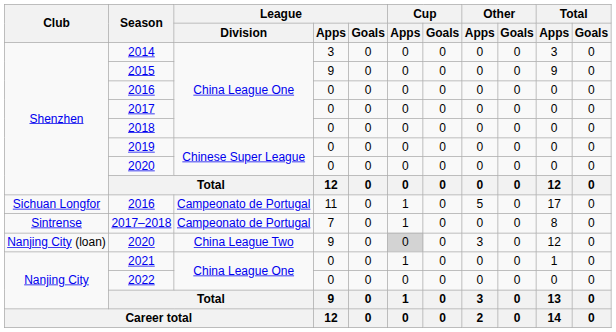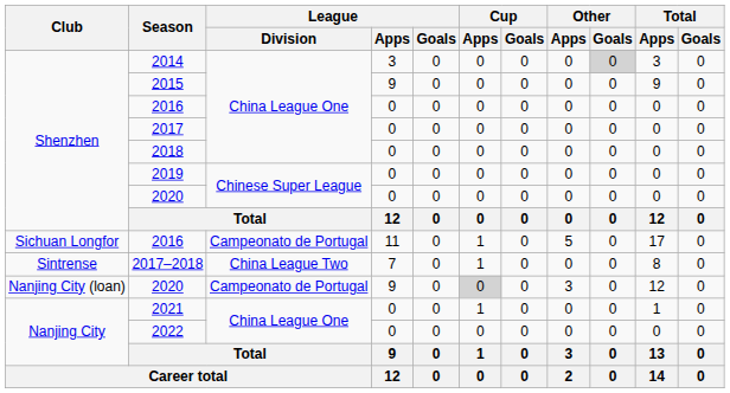 <table class="wikitable" style="text-align: center">
 <tr>
 <th rowspan="2">Club</th>
 <th rowspan="2">Season</th>
 <th colspan="3">League</th>
 <th colspan="2">Cup</th>
 <th colspan="2">Other</th>
 <th colspan="2">Total</th>
 </tr>
 <tr>
 <th>Division</th>
 <th>Apps</th>
 <th>Goals</th>
 <th>Apps</th>
 <th>Goals</th>
 <th>Apps</th>
 <th>Goals</th>
 <th>Apps</th>
 <th>Goals</th>
 </tr>
 <tr>
 <td rowspan="8"><a href='#'>Shenzhen</a></td>
 <td><a href='#'>2014</a></td>
 <td rowspan="5"><a href='#'>China League One</a></td>
 <td>3</td>
 <td>0</td>
 <td>0</td>
 <td>0</td>
 <td>0</td>
-<td>0</td>
+<td style="background: lightgrey;">0</td>
 <td>3</td>
 <td>0</td>
 </tr>
 <tr>
 <td><a href='#'>2015</a></td>
 <td>9</td>
 <td>0</td>
 <td>0</td>
 <td>0</td>
 <td>0</td>
 <td>0</td>
 <td>9</td>
 <td>0</td>
 </tr>
 <tr>
 <td><a href='#'>2016</a></td>
 <td>0</td>
 <td>0</td>
 <td>0</td>
 <td>0</td>
 <td>0</td>
 <td>0</td>
 <td>0</td>
 <td>0</td>
 </tr>
 <tr>
 <td><a href='#'>2017</a></td>
 <td>0</td>
 <td>0</td>
 <td>0</td>
 <td>0</td>
 <td>0</td>
 <td>0</td>
 <td>0</td>
 <td>0</td>
 </tr>
 <tr>
 <td><a href='#'>2018</a></td>
 <td>0</td>
 <td>0</td>
 <td>0</td>
 <td>0</td>
 <td>0</td>
 <td>0</td>
 <td>0</td>
 <td>0</td>
 </tr>
 <tr>
 <td><a href='#'>2019</a></td>
 <td rowspan="2"><a href='#'>Chinese Super League</a></td>
 <td>0</td>
 <td>0</td>
 <td>0</td>
 <td>0</td>
 <td>0</td>
 <td>0</td>
 <td>0</td>
 <td>0</td>
 </tr>
 <tr>
 <td><a href='#'>2020</a></td>
 <td>0</td>
 <td>0</td>
 <td>0</td>
 <td>0</td>
 <td>0</td>
 <td>0</td>
 <td>0</td>
 <td>0</td>
 </tr>
 <tr>
 <th colspan=2>Total</th>
 <th>12</th>
 <th>0</th>
 <th>0</th>
 <th>0</th>
 <th>0</th>
 <th>0</th>
 <th>12</th>
 <th>0</th>
 </tr>
 <tr>
 <td><a href='#'>Sichuan Longfor</a></td>
 <td><a href='#'>2016</a></td>
 <td><a href='#'>Campeonato de Portugal</a></td>
 <td>11</td>
 <td>0</td>
 <td>1</td>
 <td>0</td>
 <td>5</td>
 <td>0</td>
 <td>17</td>
 <td>0</td>
 </tr>
 <tr>
 <td><a href='#'>Sintrense</a></td>
 <td><a href='#'>2017–2018</a></td>
-<td><a href='#'>Campeonato de Portugal</a></td>
+<td><a href='#'>China League Two</a></td>
 <td>7</td>
 <td>0</td>
 <td>1</td>
 <td>0</td>
 <td>0</td>
 <td>0</td>
 <td>8</td>
 <td>0</td>
 </tr>
 <tr>
 <td><a href='#'>Nanjing City</a> (loan)</td>
 <td><a href='#'>2020</a></td>
-<td><a href='#'>China League Two</a></td>
+<td><a href='#'>Campeonato de Portugal</a></td>
 <td>9</td>
 <td>0</td>
 <td style="background: lightgrey;">0</td>
 <td>0</td>
 <td>3</td>
 <td>0</td>
 <td>12</td>
 <td>0</td>
 </tr>
 <tr>
 <td rowspan="3"><a href='#'>Nanjing City</a></td>
 <td><a href='#'>2021</a></td>
 <td rowspan="2"><a href='#'>China League One</a></td>
 <td>0</td>
 <td>0</td>
 <td>1</td>
 <td>0</td>
 <td>0</td>
 <td>0</td>
 <td>1</td>
 <td>0</td>
 </tr>
 <tr>
 <td><a href='#'>2022</a></td>
 <td>0</td>
 <td>0</td>
 <td>0</td>
 <td>0</td>
 <td>0</td>
 <td>0</td>
 <td>0</td>
 <td>0</td>
 </tr>
 <tr>
 <th colspan=2>Total</th>
 <th>9</th>
 <th>0</th>
 <th>1</th>
 <th>0</th>
 <th>3</th>
 <th>0</th>
 <th>13</th>
 <th>0</th>
 </tr>
 <tr>
 <th colspan=3>Career total</th>
 <th>12</th>
 <th>0</th>
 <th>0</th>
 <th>0</th>
 <th>2</th>
 <th>0</th>
 <th>14</th>
 <th>0</th>
 </tr>
 </table>
